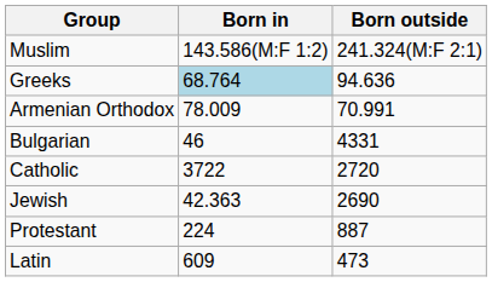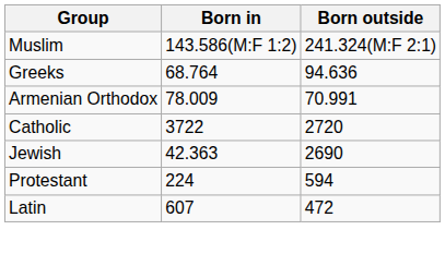 <table class="wikitable sortable">
 <tr>
 <th>Group</th>
 <th>Born in</th>
 <th>Born outside</th>
 </tr>
 <tr>
 <td>Muslim</td>
 <td>143.586(M:F 1:2)</td>
 <td>241.324(M:F 2:1)</td>
 </tr>
 <tr>
 <td>Greeks</td>
-<td style="background: lightblue;">68.764</td>
+<td>68.764</td>
 <td>94.636</td>
 </tr>
 <tr>
 <td>Armenian Orthodox</td>
 <td>78.009</td>
 <td>70.991</td>
-</tr>
-<tr>
-<td>Bulgarian</td>
-<td>46</td>
-<td>4331</td>
 </tr>
 <tr>
 <td>Catholic</td>
 <td>3722</td>
 <td>2720</td>
 </tr>
 <tr>
 <td>Jewish</td>
 <td>42.363</td>
 <td>2690</td>
 </tr>
 <tr>
 <td>Protestant</td>
 <td>224</td>
-<td>887</td>
+<td>594</td>
 </tr>
 <tr>
 <td>Latin</td>
-<td>609</td>
-<td>473</td>
+<td>607</td>
+<td>472</td>
 </tr>
 </table>
